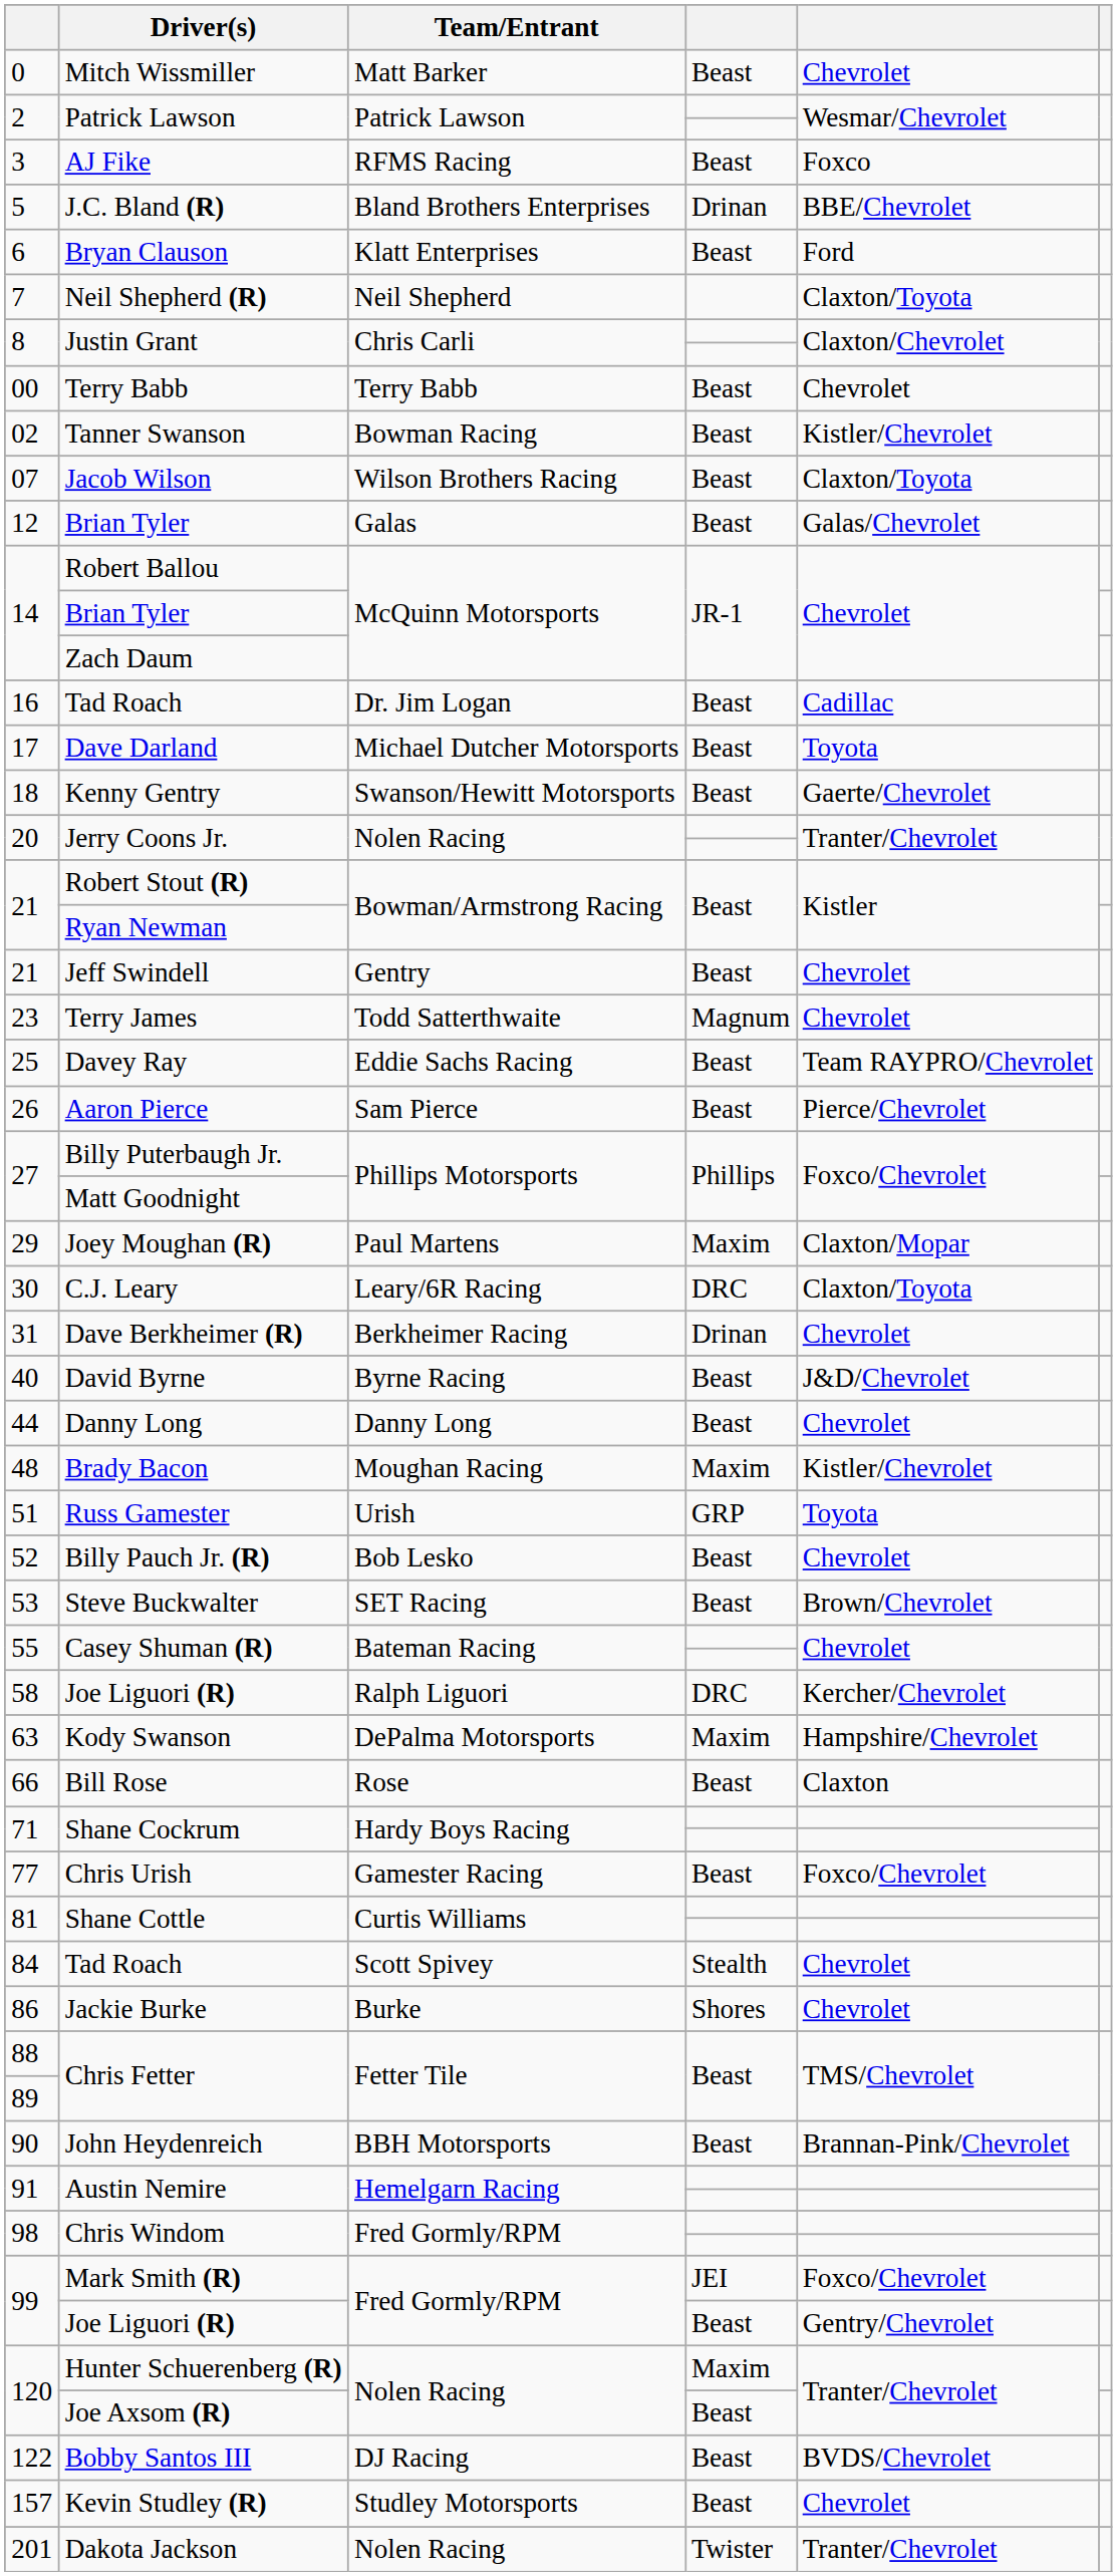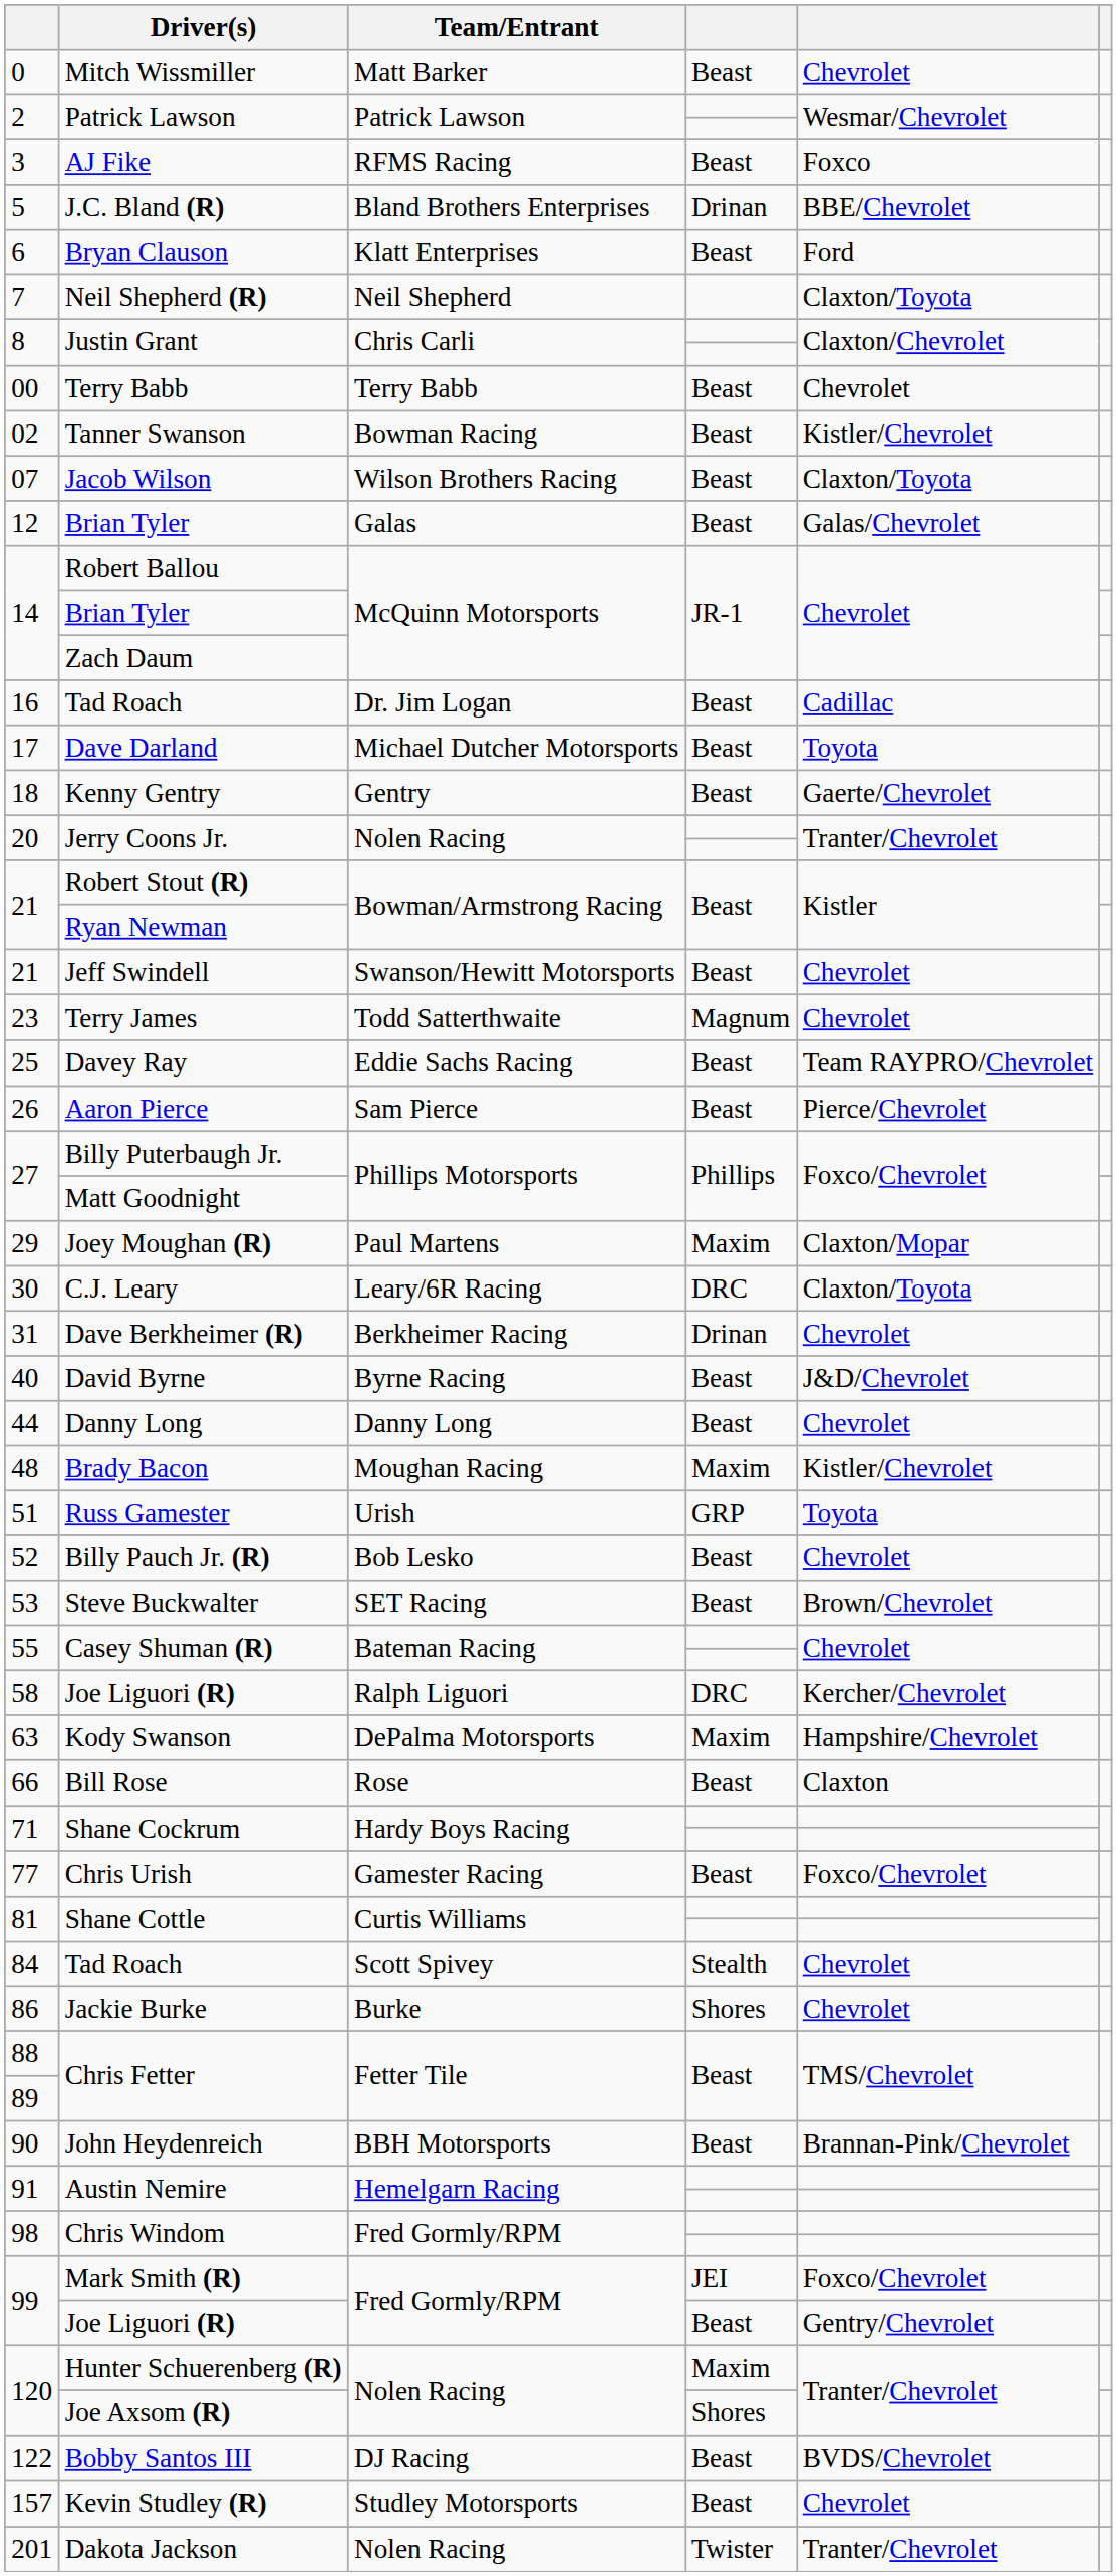 <table class="wikitable sortable" style="font-size: 95%;">
 <tr>
 <th></th>
 <th>Driver(s)</th>
 <th>Team/Entrant</th>
 <th></th>
 <th></th>
 <th></th>
 </tr>
 <tr>
 <td>0</td>
 <td>Mitch Wissmiller</td>
 <td>Matt Barker</td>
 <td>Beast</td>
 <td><a href='#'>Chevrolet</a></td>
 <td></td>
 </tr>
 <tr>
 <td rowspan=2>2</td>
 <td rowspan=2>Patrick Lawson</td>
 <td rowspan=2>Patrick Lawson</td>
 <td></td>
 <td rowspan=2>Wesmar/<a href='#'>Chevrolet</a></td>
 <td rowspan=2></td>
 </tr>
 <tr>
 <td></td>
 </tr>
 <tr>
 <td>3</td>
 <td><a href='#'>AJ Fike</a></td>
 <td>RFMS Racing</td>
 <td>Beast</td>
 <td>Foxco</td>
 <td></td>
 </tr>
 <tr>
 <td>5</td>
 <td>J.C. Bland <strong>(R)</strong></td>
 <td>Bland Brothers Enterprises</td>
 <td>Drinan</td>
 <td>BBE/<a href='#'>Chevrolet</a></td>
 <td></td>
 </tr>
 <tr>
 <td>6</td>
 <td><a href='#'>Bryan Clauson</a></td>
 <td>Klatt Enterprises</td>
 <td>Beast</td>
 <td>Ford</td>
 <td></td>
 </tr>
 <tr>
 <td>7</td>
 <td>Neil Shepherd <strong>(R)</strong></td>
 <td>Neil Shepherd</td>
 <td></td>
 <td>Claxton/<a href='#'>Toyota</a></td>
 <td></td>
 </tr>
 <tr>
 <td rowspan=2>8</td>
 <td rowspan=2>Justin Grant</td>
 <td rowspan=2>Chris Carli</td>
 <td></td>
 <td rowspan=2>Claxton/<a href='#'>Chevrolet</a></td>
 <td rowspan=2></td>
 </tr>
 <tr>
 <td></td>
 </tr>
 <tr>
 <td>00</td>
 <td>Terry Babb</td>
 <td>Terry Babb</td>
 <td>Beast</td>
 <td>Chevrolet</td>
 <td></td>
 </tr>
 <tr>
 <td>02</td>
 <td>Tanner Swanson</td>
 <td>Bowman Racing</td>
 <td>Beast</td>
 <td>Kistler/<a href='#'>Chevrolet</a></td>
 <td></td>
 </tr>
 <tr>
 <td>07</td>
 <td><a href='#'>Jacob Wilson</a></td>
 <td>Wilson Brothers Racing</td>
 <td>Beast</td>
 <td>Claxton/<a href='#'>Toyota</a></td>
 <td></td>
 </tr>
 <tr>
 <td>12</td>
 <td><a href='#'>Brian Tyler</a></td>
 <td>Galas</td>
 <td>Beast</td>
 <td>Galas/<a href='#'>Chevrolet</a></td>
 <td></td>
 </tr>
 <tr>
 <td rowspan=3>14</td>
 <td>Robert Ballou</td>
 <td rowspan=3>McQuinn Motorsports</td>
 <td rowspan=3>JR-1</td>
 <td rowspan=3><a href='#'>Chevrolet</a></td>
 <td></td>
 </tr>
 <tr>
 <td><a href='#'>Brian Tyler</a></td>
 <td></td>
 </tr>
 <tr>
 <td>Zach Daum</td>
 <td></td>
 </tr>
 <tr>
 <td>16</td>
 <td>Tad Roach</td>
 <td>Dr. Jim Logan</td>
 <td>Beast</td>
 <td><a href='#'>Cadillac</a></td>
 <td></td>
 </tr>
 <tr>
 <td>17</td>
 <td><a href='#'>Dave Darland</a></td>
 <td>Michael Dutcher Motorsports</td>
 <td>Beast</td>
 <td><a href='#'>Toyota</a></td>
 <td></td>
 </tr>
 <tr>
 <td>18</td>
 <td>Kenny Gentry</td>
-<td>Swanson/Hewitt Motorsports</td>
+<td>Gentry</td>
 <td>Beast</td>
 <td>Gaerte/<a href='#'>Chevrolet</a></td>
 <td></td>
 </tr>
 <tr>
 <td rowspan=2>20</td>
 <td rowspan=2>Jerry Coons Jr.</td>
 <td rowspan=2>Nolen Racing</td>
 <td></td>
 <td rowspan=2>Tranter/<a href='#'>Chevrolet</a></td>
 <td rowspan=2></td>
 </tr>
 <tr>
 <td></td>
 </tr>
 <tr>
 <td rowspan=2>21</td>
 <td>Robert Stout <strong>(R)</strong></td>
 <td rowspan=2>Bowman/Armstrong Racing</td>
 <td rowspan=2>Beast</td>
 <td rowspan=2>Kistler</td>
 <td></td>
 </tr>
 <tr>
 <td><a href='#'>Ryan Newman</a></td>
 <td></td>
 </tr>
 <tr>
 <td>21</td>
 <td>Jeff Swindell</td>
-<td>Gentry</td>
+<td>Swanson/Hewitt Motorsports</td>
 <td>Beast</td>
 <td><a href='#'>Chevrolet</a></td>
 <td></td>
 </tr>
 <tr>
 <td>23</td>
 <td>Terry James</td>
 <td>Todd Satterthwaite</td>
 <td>Magnum</td>
 <td><a href='#'>Chevrolet</a></td>
 <td></td>
 </tr>
 <tr>
 <td>25</td>
 <td>Davey Ray</td>
 <td>Eddie Sachs Racing</td>
 <td>Beast</td>
 <td>Team RAYPRO/<a href='#'>Chevrolet</a></td>
 <td></td>
 </tr>
 <tr>
 <td>26</td>
 <td><a href='#'>Aaron Pierce</a></td>
 <td>Sam Pierce</td>
 <td>Beast</td>
 <td>Pierce/<a href='#'>Chevrolet</a></td>
 <td></td>
 </tr>
 <tr>
 <td rowspan=2>27</td>
 <td>Billy Puterbaugh Jr.</td>
 <td rowspan=2>Phillips Motorsports</td>
 <td rowspan=2>Phillips</td>
 <td rowspan=2>Foxco/<a href='#'>Chevrolet</a></td>
 <td></td>
 </tr>
 <tr>
 <td>Matt Goodnight</td>
 <td></td>
 </tr>
 <tr>
 <td>29</td>
 <td>Joey Moughan <strong>(R)</strong></td>
 <td>Paul Martens</td>
 <td>Maxim</td>
 <td>Claxton/<a href='#'>Mopar</a></td>
 <td></td>
 </tr>
 <tr>
 <td>30</td>
 <td>C.J. Leary</td>
 <td>Leary/6R Racing</td>
 <td>DRC</td>
 <td>Claxton/<a href='#'>Toyota</a></td>
 <td></td>
 </tr>
 <tr>
 <td>31</td>
 <td>Dave Berkheimer <strong>(R)</strong></td>
 <td>Berkheimer Racing</td>
 <td>Drinan</td>
 <td><a href='#'>Chevrolet</a></td>
 <td></td>
 </tr>
 <tr>
 <td>40</td>
 <td>David Byrne</td>
 <td>Byrne Racing</td>
 <td>Beast</td>
 <td>J&D/<a href='#'>Chevrolet</a></td>
 <td></td>
 </tr>
 <tr>
 <td>44</td>
 <td>Danny Long</td>
 <td>Danny Long</td>
 <td>Beast</td>
 <td><a href='#'>Chevrolet</a></td>
 <td></td>
 </tr>
 <tr>
 <td>48</td>
 <td><a href='#'>Brady Bacon</a></td>
 <td>Moughan Racing</td>
 <td>Maxim</td>
 <td>Kistler/<a href='#'>Chevrolet</a></td>
 <td></td>
 </tr>
 <tr>
 <td>51</td>
 <td><a href='#'>Russ Gamester</a></td>
 <td>Urish</td>
 <td>GRP</td>
 <td><a href='#'>Toyota</a></td>
 <td></td>
 </tr>
 <tr>
 <td>52</td>
 <td>Billy Pauch Jr. <strong>(R)</strong></td>
 <td>Bob Lesko</td>
 <td>Beast</td>
 <td><a href='#'>Chevrolet</a></td>
 <td></td>
 </tr>
 <tr>
 <td>53</td>
 <td>Steve Buckwalter</td>
 <td>SET Racing</td>
 <td>Beast</td>
 <td>Brown/<a href='#'>Chevrolet</a></td>
 <td></td>
 </tr>
 <tr>
 <td rowspan=2>55</td>
 <td rowspan=2>Casey Shuman <strong>(R)</strong></td>
 <td rowspan=2>Bateman Racing</td>
 <td></td>
 <td rowspan=2><a href='#'>Chevrolet</a></td>
 <td rowspan=2></td>
 </tr>
 <tr>
 <td></td>
 </tr>
 <tr>
 <td>58</td>
 <td>Joe Liguori <strong>(R)</strong></td>
 <td>Ralph Liguori</td>
 <td>DRC</td>
 <td>Kercher/<a href='#'>Chevrolet</a></td>
 <td></td>
 </tr>
 <tr>
 <td>63</td>
 <td>Kody Swanson</td>
 <td>DePalma Motorsports</td>
 <td>Maxim</td>
 <td>Hampshire/<a href='#'>Chevrolet</a></td>
 <td></td>
 </tr>
 <tr>
 <td>66</td>
 <td>Bill Rose</td>
 <td>Rose</td>
 <td>Beast</td>
 <td>Claxton</td>
 <td></td>
 </tr>
 <tr>
 <td rowspan=2>71</td>
 <td rowspan=2>Shane Cockrum</td>
 <td rowspan=2>Hardy Boys Racing</td>
 <td></td>
 <td></td>
 <td rowspan=2></td>
 </tr>
 <tr>
 <td></td>
 <td></td>
 </tr>
 <tr>
 <td>77</td>
 <td>Chris Urish</td>
 <td>Gamester Racing</td>
 <td>Beast</td>
 <td>Foxco/<a href='#'>Chevrolet</a></td>
 <td></td>
 </tr>
 <tr>
 <td rowspan=2>81</td>
 <td rowspan=2>Shane Cottle</td>
 <td rowspan=2>Curtis Williams</td>
 <td></td>
 <td></td>
 <td rowspan=2></td>
 </tr>
 <tr>
 <td></td>
 <td></td>
 </tr>
 <tr>
 <td>84</td>
 <td>Tad Roach</td>
 <td>Scott Spivey</td>
 <td>Stealth</td>
 <td><a href='#'>Chevrolet</a></td>
 <td></td>
 </tr>
 <tr>
 <td>86</td>
 <td>Jackie Burke</td>
 <td>Burke</td>
 <td>Shores</td>
 <td><a href='#'>Chevrolet</a></td>
 <td></td>
 </tr>
 <tr>
 <td>88</td>
 <td rowspan=2>Chris Fetter</td>
 <td rowspan=2>Fetter Tile</td>
 <td rowspan=2>Beast</td>
 <td rowspan=2>TMS/<a href='#'>Chevrolet</a></td>
 <td rowspan=2></td>
 </tr>
 <tr>
 <td>89</td>
 </tr>
 <tr>
 <td>90</td>
 <td>John Heydenreich</td>
 <td>BBH Motorsports</td>
 <td>Beast</td>
 <td>Brannan-Pink/<a href='#'>Chevrolet</a></td>
 <td></td>
 </tr>
 <tr>
 <td rowspan=2>91</td>
 <td rowspan=2>Austin Nemire</td>
 <td rowspan=2><a href='#'>Hemelgarn Racing</a></td>
 <td></td>
 <td></td>
 <td rowspan=2></td>
 </tr>
 <tr>
 <td></td>
 <td></td>
 </tr>
 <tr>
 <td rowspan=2>98</td>
 <td rowspan=2>Chris Windom</td>
 <td rowspan=2>Fred Gormly/RPM</td>
 <td></td>
 <td></td>
 <td rowspan=2></td>
 </tr>
 <tr>
 <td></td>
 <td></td>
 </tr>
 <tr>
 <td rowspan=2>99</td>
 <td>Mark Smith <strong>(R)</strong></td>
 <td rowspan=2>Fred Gormly/RPM</td>
 <td>JEI</td>
 <td>Foxco/<a href='#'>Chevrolet</a></td>
 <td></td>
 </tr>
 <tr>
 <td>Joe Liguori <strong>(R)</strong></td>
 <td>Beast</td>
 <td>Gentry/<a href='#'>Chevrolet</a></td>
 <td></td>
 </tr>
 <tr>
 <td rowspan=2>120</td>
 <td>Hunter Schuerenberg <strong>(R)</strong></td>
 <td rowspan=2>Nolen Racing</td>
 <td>Maxim</td>
 <td rowspan=2>Tranter/<a href='#'>Chevrolet</a></td>
 <td></td>
 </tr>
 <tr>
 <td>Joe Axsom <strong>(R)</strong></td>
-<td>Beast</td>
+<td>Shores</td>
 <td></td>
 </tr>
 <tr>
 <td>122</td>
 <td><a href='#'>Bobby Santos III</a></td>
 <td>DJ Racing</td>
 <td>Beast</td>
 <td>BVDS/<a href='#'>Chevrolet</a></td>
 <td></td>
 </tr>
 <tr>
 <td>157</td>
 <td>Kevin Studley <strong>(R)</strong></td>
 <td>Studley Motorsports</td>
 <td>Beast</td>
 <td><a href='#'>Chevrolet</a></td>
 <td></td>
 </tr>
 <tr>
 <td>201</td>
 <td>Dakota Jackson</td>
 <td>Nolen Racing</td>
 <td>Twister</td>
 <td>Tranter/<a href='#'>Chevrolet</a></td>
 <td></td>
 </tr>
 </table>
